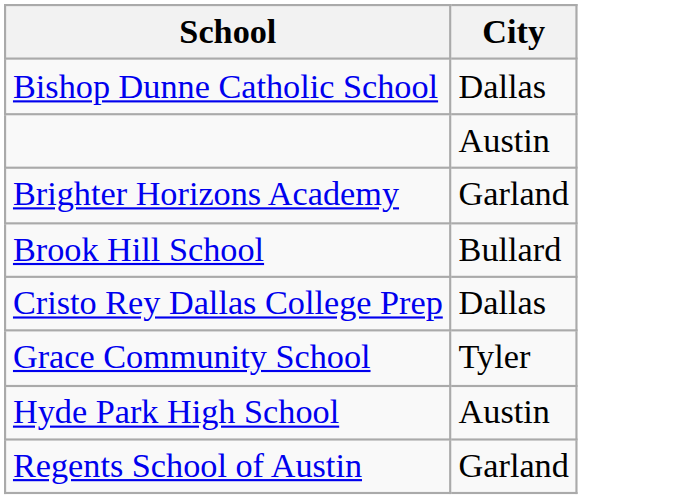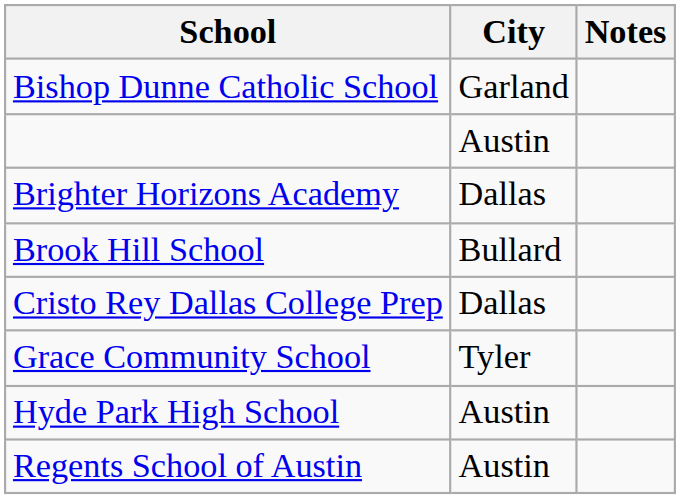 <table class="wikitable">
 <tr>
 <th>School</th>
 <th>City</th>
+<th>Notes</th>
 </tr>
 <tr>
 <td><a href='#'>Bishop Dunne Catholic School</a></td>
-<td>Dallas</td>
+<td>Garland</td>
+<td></td>
 </tr>
 <tr>
 <td></td>
 <td>Austin</td>
+<td></td>
 </tr>
 <tr>
 <td><a href='#'>Brighter Horizons Academy</a></td>
-<td>Garland</td>
+<td>Dallas</td>
+<td></td>
 </tr>
 <tr>
 <td><a href='#'>Brook Hill School</a></td>
 <td>Bullard</td>
+<td></td>
 </tr>
 <tr>
 <td><a href='#'>Cristo Rey Dallas College Prep</a></td>
 <td>Dallas</td>
+<td></td>
 </tr>
 <tr>
 <td><a href='#'>Grace Community School</a></td>
 <td>Tyler</td>
+<td></td>
 </tr>
 <tr>
 <td><a href='#'>Hyde Park High School</a></td>
 <td>Austin</td>
+<td></td>
 </tr>
 <tr>
 <td><a href='#'>Regents School of Austin</a></td>
-<td>Garland</td>
+<td>Austin</td>
+<td></td>
 </tr>
 </table>
